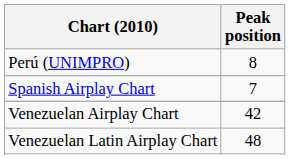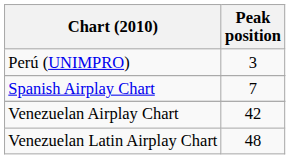 <table class="wikitable sortable">
 <tr>
 <th>Chart (2010)</th>
 <th>Peak<br>position</th>
 </tr>
 <tr>
 <td>Perú (<a href='#'>UNIMPRO</a>) </td>
-<td align="center">8</td>
+<td align="center">3</td>
 </tr>
 <tr>
 </tr>
 <tr>
 <td><a href='#'>Spanish Airplay Chart</a></td>
 <td align="center">7</td>
 </tr>
 <tr>
 </tr>
 <tr>
 </tr>
 <tr>
 </tr>
 <tr>
 <td>Venezuelan Airplay Chart</td>
 <td align="center">42</td>
 </tr>
 <tr>
 <td>Venezuelan Latin Airplay Chart</td>
 <td align="center">48</td>
 </tr>
 </table>
